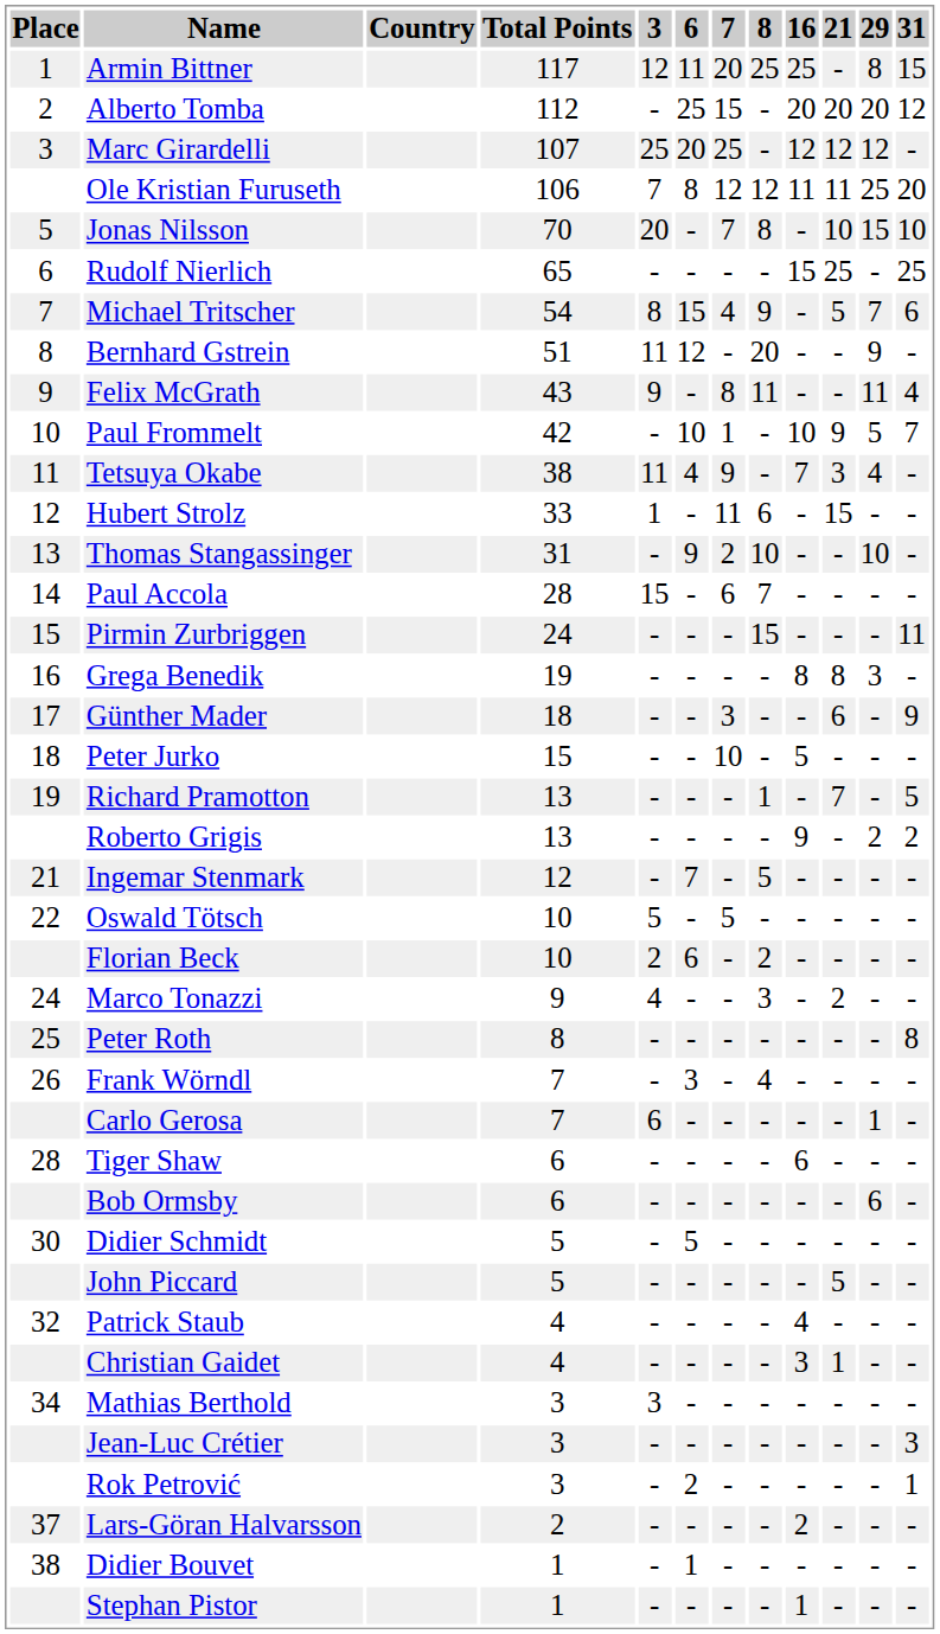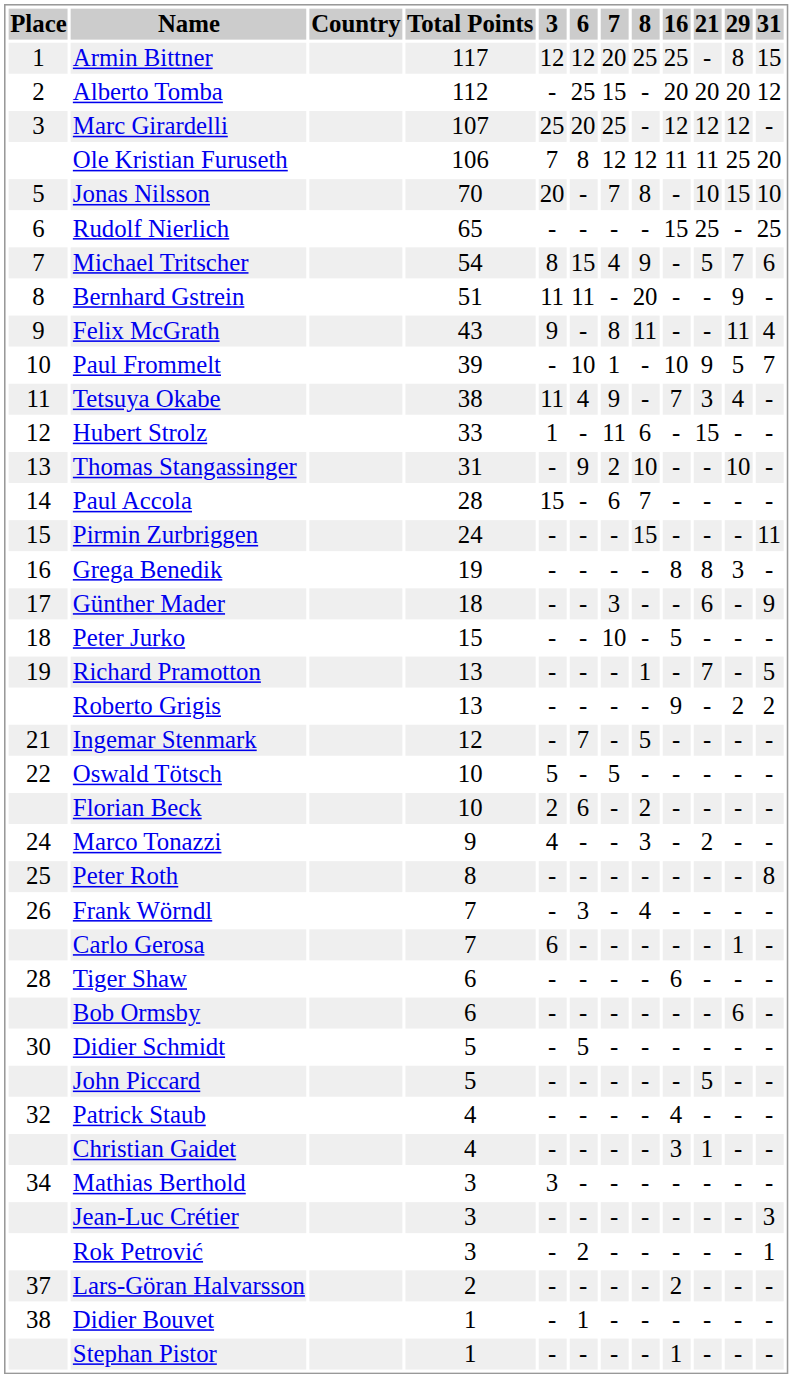 <table border="0" style="border: 1px solid #999; background-color:#FFFFFF; text-align:center">
 <tr align="center" bgcolor="#CCCCCC">
 <th>Place</th>
 <th>Name</th>
 <th>Country</th>
 <th>Total Points</th>
 <th>3</th>
 <th>6</th>
 <th>7</th>
 <th>8</th>
 <th>16</th>
 <th>21</th>
 <th>29</th>
 <th>31</th>
 </tr>
 <tr bgcolor="#EFEFEF">
 <td>1</td>
 <td align="left"><a href='#'>Armin Bittner</a></td>
 <td align="left"></td>
 <td>117</td>
 <td>12</td>
-<td>11</td>
+<td>12</td>
 <td>20</td>
 <td>25</td>
 <td>25</td>
 <td>-</td>
 <td>8</td>
 <td>15</td>
 </tr>
 <tr>
 <td>2</td>
 <td align="left"><a href='#'>Alberto Tomba</a></td>
 <td align="left"></td>
 <td>112</td>
 <td>-</td>
 <td>25</td>
 <td>15</td>
 <td>-</td>
 <td>20</td>
 <td>20</td>
 <td>20</td>
 <td>12</td>
 </tr>
 <tr bgcolor="#EFEFEF">
 <td>3</td>
 <td align="left"><a href='#'>Marc Girardelli</a></td>
 <td align="left"></td>
 <td>107</td>
 <td>25</td>
 <td>20</td>
 <td>25</td>
 <td>-</td>
 <td>12</td>
 <td>12</td>
 <td>12</td>
 <td>-</td>
 </tr>
 <tr>
 <td></td>
 <td align="left"><a href='#'>Ole Kristian Furuseth</a></td>
 <td align="left"></td>
 <td>106</td>
 <td>7</td>
 <td>8</td>
 <td>12</td>
 <td>12</td>
 <td>11</td>
 <td>11</td>
 <td>25</td>
 <td>20</td>
 </tr>
 <tr bgcolor="#EFEFEF">
 <td>5</td>
 <td align="left"><a href='#'>Jonas Nilsson</a></td>
 <td align="left"></td>
 <td>70</td>
 <td>20</td>
 <td>-</td>
 <td>7</td>
 <td>8</td>
 <td>-</td>
 <td>10</td>
 <td>15</td>
 <td>10</td>
 </tr>
 <tr>
 <td>6</td>
 <td align="left"><a href='#'>Rudolf Nierlich</a></td>
 <td align="left"></td>
 <td>65</td>
 <td>-</td>
 <td>-</td>
 <td>-</td>
 <td>-</td>
 <td>15</td>
 <td>25</td>
 <td>-</td>
 <td>25</td>
 </tr>
 <tr bgcolor="#EFEFEF">
 <td>7</td>
 <td align="left"><a href='#'>Michael Tritscher</a></td>
 <td align="left"></td>
 <td>54</td>
 <td>8</td>
 <td>15</td>
 <td>4</td>
 <td>9</td>
 <td>-</td>
 <td>5</td>
 <td>7</td>
 <td>6</td>
 </tr>
 <tr>
 <td>8</td>
 <td align="left"><a href='#'>Bernhard Gstrein</a></td>
 <td align="left"></td>
 <td>51</td>
 <td>11</td>
-<td>12</td>
+<td>11</td>
 <td>-</td>
 <td>20</td>
 <td>-</td>
 <td>-</td>
 <td>9</td>
 <td>-</td>
 </tr>
 <tr bgcolor="#EFEFEF">
 <td>9</td>
 <td align="left"><a href='#'>Felix McGrath</a></td>
 <td align="left"></td>
 <td>43</td>
 <td>9</td>
 <td>-</td>
 <td>8</td>
 <td>11</td>
 <td>-</td>
 <td>-</td>
 <td>11</td>
 <td>4</td>
 </tr>
 <tr>
 <td>10</td>
 <td align="left"><a href='#'>Paul Frommelt</a></td>
 <td align="left"></td>
-<td>42</td>
+<td>39</td>
 <td>-</td>
 <td>10</td>
 <td>1</td>
 <td>-</td>
 <td>10</td>
 <td>9</td>
 <td>5</td>
 <td>7</td>
 </tr>
 <tr bgcolor="#EFEFEF">
 <td>11</td>
 <td align="left"><a href='#'>Tetsuya Okabe</a></td>
 <td align="left"></td>
 <td>38</td>
 <td>11</td>
 <td>4</td>
 <td>9</td>
 <td>-</td>
 <td>7</td>
 <td>3</td>
 <td>4</td>
 <td>-</td>
 </tr>
 <tr>
 <td>12</td>
 <td align="left"><a href='#'>Hubert Strolz</a></td>
 <td align="left"></td>
 <td>33</td>
 <td>1</td>
 <td>-</td>
 <td>11</td>
 <td>6</td>
 <td>-</td>
 <td>15</td>
 <td>-</td>
 <td>-</td>
 </tr>
 <tr bgcolor="#EFEFEF">
 <td>13</td>
 <td align="left"><a href='#'>Thomas Stangassinger</a></td>
 <td align="left"></td>
 <td>31</td>
 <td>-</td>
 <td>9</td>
 <td>2</td>
 <td>10</td>
 <td>-</td>
 <td>-</td>
 <td>10</td>
 <td>-</td>
 </tr>
 <tr>
 <td>14</td>
 <td align="left"><a href='#'>Paul Accola</a></td>
 <td align="left"></td>
 <td>28</td>
 <td>15</td>
 <td>-</td>
 <td>6</td>
 <td>7</td>
 <td>-</td>
 <td>-</td>
 <td>-</td>
 <td>-</td>
 </tr>
 <tr bgcolor="#EFEFEF">
 <td>15</td>
 <td align="left"><a href='#'>Pirmin Zurbriggen</a></td>
 <td align="left"></td>
 <td>24</td>
 <td>-</td>
 <td>-</td>
 <td>-</td>
 <td>15</td>
 <td>-</td>
 <td>-</td>
 <td>-</td>
 <td>11</td>
 </tr>
 <tr>
 <td>16</td>
 <td align="left"><a href='#'>Grega Benedik</a></td>
 <td align="left"></td>
 <td>19</td>
 <td>-</td>
 <td>-</td>
 <td>-</td>
 <td>-</td>
 <td>8</td>
 <td>8</td>
 <td>3</td>
 <td>-</td>
 </tr>
 <tr bgcolor="#EFEFEF">
 <td>17</td>
 <td align="left"><a href='#'>Günther Mader</a></td>
 <td align="left"></td>
 <td>18</td>
 <td>-</td>
 <td>-</td>
 <td>3</td>
 <td>-</td>
 <td>-</td>
 <td>6</td>
 <td>-</td>
 <td>9</td>
 </tr>
 <tr>
 <td>18</td>
 <td align="left"><a href='#'>Peter Jurko</a></td>
 <td align="left"></td>
 <td>15</td>
 <td>-</td>
 <td>-</td>
 <td>10</td>
 <td>-</td>
 <td>5</td>
 <td>-</td>
 <td>-</td>
 <td>-</td>
 </tr>
 <tr bgcolor="#EFEFEF">
 <td>19</td>
 <td align="left"><a href='#'>Richard Pramotton</a></td>
 <td align="left"></td>
 <td>13</td>
 <td>-</td>
 <td>-</td>
 <td>-</td>
 <td>1</td>
 <td>-</td>
 <td>7</td>
 <td>-</td>
 <td>5</td>
 </tr>
 <tr>
 <td></td>
 <td align="left"><a href='#'>Roberto Grigis</a></td>
 <td align="left"></td>
 <td>13</td>
 <td>-</td>
 <td>-</td>
 <td>-</td>
 <td>-</td>
 <td>9</td>
 <td>-</td>
 <td>2</td>
 <td>2</td>
 </tr>
 <tr bgcolor="#EFEFEF">
 <td>21</td>
 <td align="left"><a href='#'>Ingemar Stenmark</a></td>
 <td align="left"></td>
 <td>12</td>
 <td>-</td>
 <td>7</td>
 <td>-</td>
 <td>5</td>
 <td>-</td>
 <td>-</td>
 <td>-</td>
 <td>-</td>
 </tr>
 <tr>
 <td>22</td>
 <td align="left"><a href='#'>Oswald Tötsch</a></td>
 <td align="left"></td>
 <td>10</td>
 <td>5</td>
 <td>-</td>
 <td>5</td>
 <td>-</td>
 <td>-</td>
 <td>-</td>
 <td>-</td>
 <td>-</td>
 </tr>
 <tr bgcolor="#EFEFEF">
 <td></td>
 <td align="left"><a href='#'>Florian Beck</a></td>
 <td align="left"></td>
 <td>10</td>
 <td>2</td>
 <td>6</td>
 <td>-</td>
 <td>2</td>
 <td>-</td>
 <td>-</td>
 <td>-</td>
 <td>-</td>
 </tr>
 <tr>
 <td>24</td>
 <td align="left"><a href='#'>Marco Tonazzi</a></td>
 <td align="left"></td>
 <td>9</td>
 <td>4</td>
 <td>-</td>
 <td>-</td>
 <td>3</td>
 <td>-</td>
 <td>2</td>
 <td>-</td>
 <td>-</td>
 </tr>
 <tr bgcolor="#EFEFEF">
 <td>25</td>
 <td align="left"><a href='#'>Peter Roth</a></td>
 <td align="left"></td>
 <td>8</td>
 <td>-</td>
 <td>-</td>
 <td>-</td>
 <td>-</td>
 <td>-</td>
 <td>-</td>
 <td>-</td>
 <td>8</td>
 </tr>
 <tr>
 <td>26</td>
 <td align="left"><a href='#'>Frank Wörndl</a></td>
 <td align="left"></td>
 <td>7</td>
 <td>-</td>
 <td>3</td>
 <td>-</td>
 <td>4</td>
 <td>-</td>
 <td>-</td>
 <td>-</td>
 <td>-</td>
 </tr>
 <tr bgcolor="#EFEFEF">
 <td></td>
 <td align="left"><a href='#'>Carlo Gerosa</a></td>
 <td align="left"></td>
 <td>7</td>
 <td>6</td>
 <td>-</td>
 <td>-</td>
 <td>-</td>
 <td>-</td>
 <td>-</td>
 <td>1</td>
 <td>-</td>
 </tr>
 <tr>
 <td>28</td>
 <td align="left"><a href='#'>Tiger Shaw</a></td>
 <td align="left"></td>
 <td>6</td>
 <td>-</td>
 <td>-</td>
 <td>-</td>
 <td>-</td>
 <td>6</td>
 <td>-</td>
 <td>-</td>
 <td>-</td>
 </tr>
 <tr bgcolor="#EFEFEF">
 <td></td>
 <td align="left"><a href='#'>Bob Ormsby</a></td>
 <td align="left"></td>
 <td>6</td>
 <td>-</td>
 <td>-</td>
 <td>-</td>
 <td>-</td>
 <td>-</td>
 <td>-</td>
 <td>6</td>
 <td>-</td>
 </tr>
 <tr>
 <td>30</td>
 <td align="left"><a href='#'>Didier Schmidt</a></td>
 <td align="left"></td>
 <td>5</td>
 <td>-</td>
 <td>5</td>
 <td>-</td>
 <td>-</td>
 <td>-</td>
 <td>-</td>
 <td>-</td>
 <td>-</td>
 </tr>
 <tr bgcolor="#EFEFEF">
 <td></td>
 <td align="left"><a href='#'>John Piccard</a></td>
 <td align="left"></td>
 <td>5</td>
 <td>-</td>
 <td>-</td>
 <td>-</td>
 <td>-</td>
 <td>-</td>
 <td>5</td>
 <td>-</td>
 <td>-</td>
 </tr>
 <tr>
 <td>32</td>
 <td align="left"><a href='#'>Patrick Staub</a></td>
 <td align="left"></td>
 <td>4</td>
 <td>-</td>
 <td>-</td>
 <td>-</td>
 <td>-</td>
 <td>4</td>
 <td>-</td>
 <td>-</td>
 <td>-</td>
 </tr>
 <tr bgcolor="#EFEFEF">
 <td></td>
 <td align="left"><a href='#'>Christian Gaidet</a></td>
 <td align="left"></td>
 <td>4</td>
 <td>-</td>
 <td>-</td>
 <td>-</td>
 <td>-</td>
 <td>3</td>
 <td>1</td>
 <td>-</td>
 <td>-</td>
 </tr>
 <tr>
 <td>34</td>
 <td align="left"><a href='#'>Mathias Berthold</a></td>
 <td align="left"></td>
 <td>3</td>
 <td>3</td>
 <td>-</td>
 <td>-</td>
 <td>-</td>
 <td>-</td>
 <td>-</td>
 <td>-</td>
 <td>-</td>
 </tr>
 <tr bgcolor="#EFEFEF">
 <td></td>
 <td align="left"><a href='#'>Jean-Luc Crétier</a></td>
 <td align="left"></td>
 <td>3</td>
 <td>-</td>
 <td>-</td>
 <td>-</td>
 <td>-</td>
 <td>-</td>
 <td>-</td>
 <td>-</td>
 <td>3</td>
 </tr>
 <tr>
 <td></td>
 <td align="left"><a href='#'>Rok Petrović</a></td>
 <td align="left"></td>
 <td>3</td>
 <td>-</td>
 <td>2</td>
 <td>-</td>
 <td>-</td>
 <td>-</td>
 <td>-</td>
 <td>-</td>
 <td>1</td>
 </tr>
 <tr bgcolor="#EFEFEF">
 <td>37</td>
 <td align="left"><a href='#'>Lars-Göran Halvarsson</a></td>
 <td align="left"></td>
 <td>2</td>
 <td>-</td>
 <td>-</td>
 <td>-</td>
 <td>-</td>
 <td>2</td>
 <td>-</td>
 <td>-</td>
 <td>-</td>
 </tr>
 <tr>
 <td>38</td>
 <td align="left"><a href='#'>Didier Bouvet</a></td>
 <td align="left"></td>
 <td>1</td>
 <td>-</td>
 <td>1</td>
 <td>-</td>
 <td>-</td>
 <td>-</td>
 <td>-</td>
 <td>-</td>
 <td>-</td>
 </tr>
 <tr bgcolor="#EFEFEF">
 <td></td>
 <td align="left"><a href='#'>Stephan Pistor</a></td>
 <td align="left"></td>
 <td>1</td>
 <td>-</td>
 <td>-</td>
 <td>-</td>
 <td>-</td>
 <td>1</td>
 <td>-</td>
 <td>-</td>
 <td>-</td>
 </tr>
 </table>
